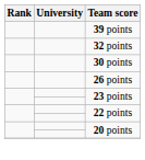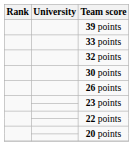 <table class="wikitable sortable" style=" text-align:center">
 <tr>
 <th>Rank</th>
 <th>University</th>
 <th>Team score</th>
 </tr>
 <tr>
 <td></td>
 <td></td>
 <td><strong>39</strong> points</td>
+</tr>
+<tr>
+<td></td>
+<td></td>
+<td><strong>33</strong> points</td>
 </tr>
 <tr>
 <td></td>
 <td></td>
 <td><strong>32</strong> points</td>
 </tr>
 <tr>
 <td></td>
 <td></td>
 <td><strong>30</strong> points</td>
 </tr>
 <tr>
 <td></td>
 <td></td>
 <td><strong>26</strong> points</td>
 </tr>
 <tr>
 <td rowspan="2"></td>
 <td></td>
 <td rowspan="2"><strong>23</strong> points</td>
 </tr>
 <tr>
 <td></td>
 </tr>
 <tr>
 <td rowspan="2"></td>
 <td></td>
 <td rowspan="2"><strong>22</strong> points</td>
 </tr>
 <tr>
 <td></td>
 </tr>
 <tr>
 <td rowspan="2"></td>
 <td></td>
 <td rowspan="2"><strong>20</strong> points</td>
 </tr>
 <tr>
 <td></td>
 </tr>
 <tr>
 </tr>
 </table>
